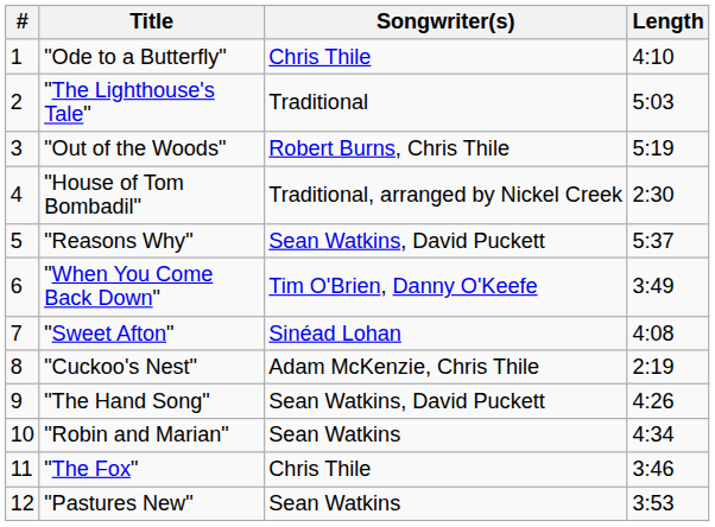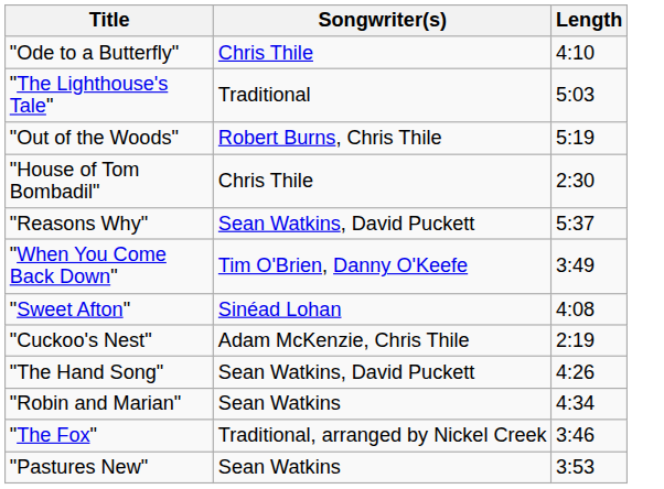 <table class="wikitable">
 <tr>
-<th align="center">#</th>
 <th align="center" width="160">Title</th>
 <th align="center">Songwriter(s)</th>
 <th align="center">Length</th>
 </tr>
 <tr>
-<td>1</td>
 <td>"Ode to a Butterfly"</td>
 <td><a href='#'>Chris Thile</a></td>
 <td>4:10</td>
 </tr>
 <tr>
-<td>2</td>
 <td>"<a href='#'>The Lighthouse's Tale</a>"</td>
 <td>Traditional</td>
 <td>5:03</td>
 </tr>
 <tr>
-<td>3</td>
 <td>"Out of the Woods"</td>
 <td><a href='#'>Robert Burns</a>, Chris Thile</td>
 <td>5:19</td>
 </tr>
 <tr>
-<td>4</td>
 <td>"House of Tom Bombadil"</td>
-<td>Traditional, arranged by Nickel Creek</td>
+<td>Chris Thile</td>
 <td>2:30</td>
 </tr>
 <tr>
-<td>5</td>
 <td>"Reasons Why"</td>
 <td><a href='#'>Sean Watkins</a>, David Puckett</td>
 <td>5:37</td>
 </tr>
 <tr>
-<td>6</td>
 <td>"<a href='#'>When You Come Back Down</a>"</td>
 <td><a href='#'>Tim O'Brien</a>, <a href='#'>Danny O'Keefe</a></td>
 <td>3:49</td>
 </tr>
 <tr>
-<td>7</td>
 <td>"<a href='#'>Sweet Afton</a>"</td>
 <td><a href='#'>Sinéad Lohan</a></td>
 <td>4:08</td>
 </tr>
 <tr>
-<td>8</td>
 <td>"Cuckoo's Nest"</td>
 <td>Adam McKenzie, Chris Thile</td>
 <td>2:19</td>
 </tr>
 <tr>
-<td>9</td>
 <td>"The Hand Song"</td>
 <td>Sean Watkins, David Puckett</td>
 <td>4:26</td>
 </tr>
 <tr>
-<td>10</td>
 <td>"Robin and Marian"</td>
 <td>Sean Watkins</td>
 <td>4:34</td>
 </tr>
 <tr>
-<td>11</td>
 <td>"<a href='#'>The Fox</a>"</td>
-<td>Chris Thile</td>
+<td>Traditional, arranged by Nickel Creek</td>
 <td>3:46</td>
 </tr>
 <tr>
-<td>12</td>
 <td>"Pastures New"</td>
 <td>Sean Watkins</td>
 <td>3:53</td>
 </tr>
 </table>
